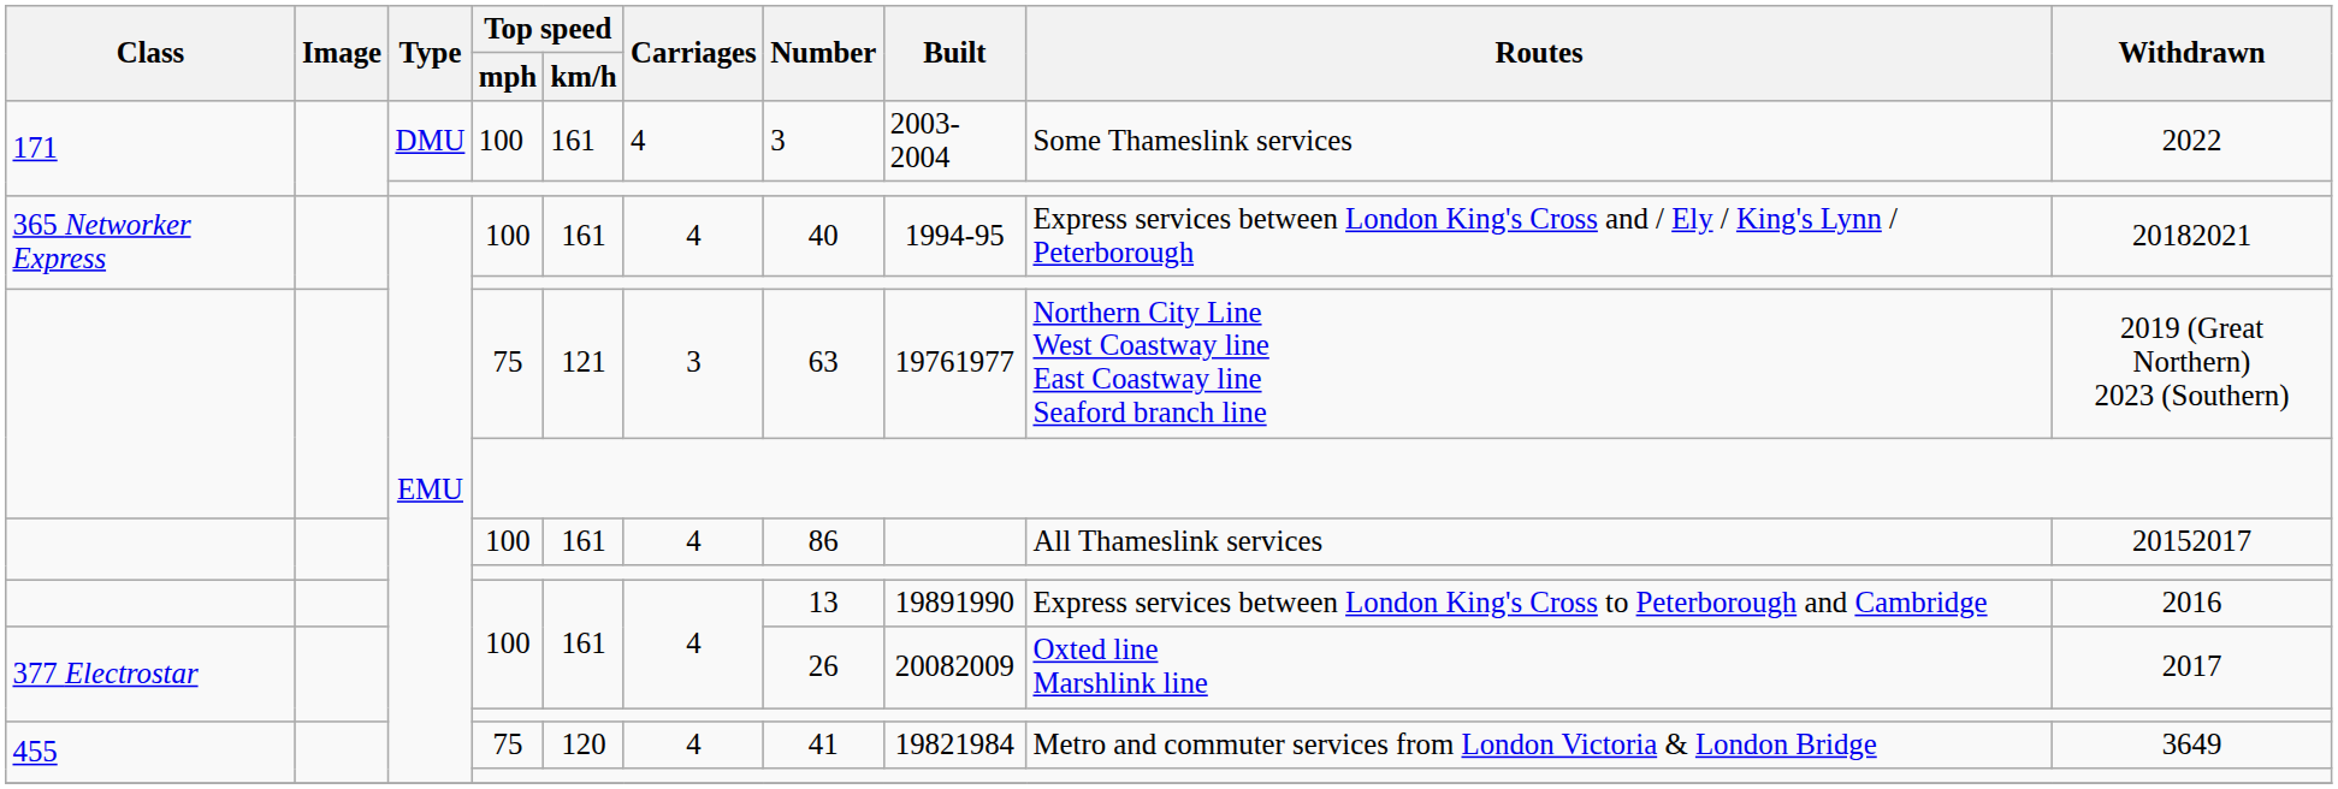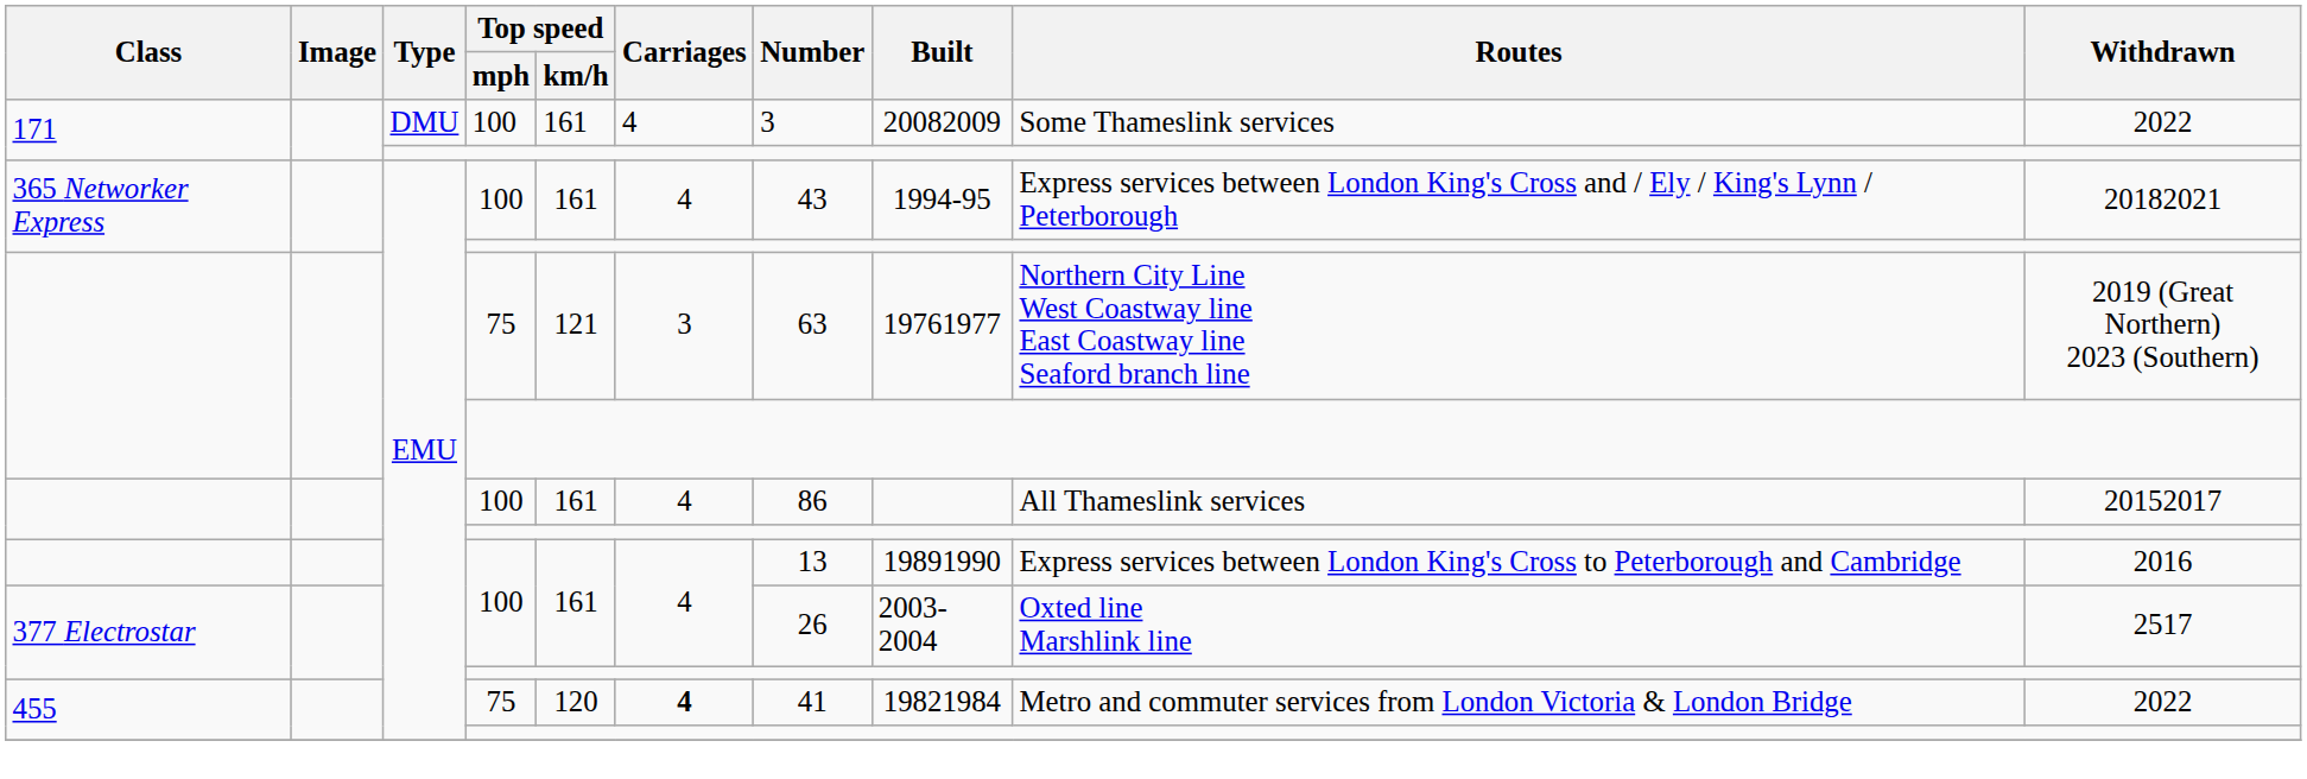 <table class="wikitable">
 <tr style="background:#f9f9f9;">
 <th rowspan="2">Class</th>
 <th rowspan="2">Image</th>
 <th rowspan="2">Type</th>
 <th colspan="2">Top speed</th>
 <th rowspan="2">Carriages</th>
 <th rowspan="2">Number</th>
 <th rowspan="2">Built</th>
 <th rowspan="2">Routes</th>
 <th rowspan="2">Withdrawn</th>
 </tr>
 <tr style="background:#f9f9f9;">
 <th>mph</th>
 <th>km/h</th>
 </tr>
 <tr>
 <td rowspan="2"><a href='#'>171</a></td>
 <td rowspan="2"></td>
 <td><a href='#'>DMU</a></td>
 <td>100</td>
 <td>161</td>
 <td>4</td>
 <td>3</td>
-<td>2003-2004</td>
+<td align="center">20082009</td>
 <td>Some Thameslink services</td>
 <td align="center">2022</td>
 </tr>
 <tr>
 <td colspan="8"></td>
 </tr>
 <tr>
 <td rowspan="2"><a href='#'>365 <em>Networker Express</em></a></td>
 <td rowspan="2" align="center"></td>
 <td rowspan="11" align="center"><a href='#'>EMU</a></td>
 <td align="center">100</td>
 <td align="center">161</td>
 <td align="center">4</td>
-<td align="center">40</td>
+<td align="center">43</td>
 <td align="center">1994-95</td>
 <td>Express services between <a href='#'>London King's Cross</a> and / <a href='#'>Ely</a> / <a href='#'>King's Lynn</a> / <a href='#'>Peterborough</a></td>
 <td align="center">20182021</td>
 </tr>
 <tr>
 <td colspan="8"></td>
 </tr>
 <tr>
 <td rowspan=2></td>
 <td rowspan=2 align="center"><br></td>
 <td align="center">75</td>
 <td align="center">121</td>
 <td align="center">3</td>
 <td align="center">63</td>
 <td align="center">19761977</td>
 <td><a href='#'>Northern City Line</a><br><a href='#'>West Coastway line</a><br><a href='#'>East Coastway line</a><br><a href='#'>Seaford branch line</a></td>
 <td align="center">2019 (Great Northern)<br>2023 (Southern)</td>
 </tr>
 <tr>
 <td colspan="8"><br><br></td>
 </tr>
 <tr>
 <td rowspan=2></td>
 <td rowspan=2 align="center"></td>
 <td align="center">100</td>
 <td align="center">161</td>
 <td align="center">4</td>
 <td align="center">86</td>
 <td align="center"></td>
 <td>All Thameslink services</td>
 <td align="center">20152017</td>
 </tr>
 <tr>
 <td colspan="8"></td>
 </tr>
 <tr>
 <td></td>
 <td></td>
 <td rowspan="2" align="center">100</td>
 <td rowspan="2" align="center">161</td>
 <td rowspan="2" align="center">4</td>
 <td align="center">13</td>
 <td align="center">19891990</td>
 <td>Express services between <a href='#'>London King's Cross</a>  to <a href='#'>Peterborough</a> and <a href='#'>Cambridge</a></td>
 <td align="center">2016</td>
 </tr>
 <tr>
 <td rowspan=2><a href='#'>377 <em>Electrostar</em></a></td>
 <td rowspan=2 align="center"></td>
 <td align="center">26</td>
-<td align="center">20082009</td>
+<td>2003-2004</td>
 <td><a href='#'>Oxted line</a><br><a href='#'>Marshlink line</a></td>
-<td align="center">2017</td>
+<td align="center">2517</td>
 </tr>
 <tr>
 <td colspan="8"></td>
 </tr>
 <tr>
 <td rowspan="2"><a href='#'>455</a></td>
 <td rowspan=2 align="center"></td>
 <td align="center">75</td>
 <td align="center">120</td>
-<td align="center">4</td>
+<td align="center"><strong>4</strong></td>
 <td align="center">41</td>
 <td align="center">19821984</td>
 <td>Metro and commuter services from <a href='#'>London Victoria</a> & <a href='#'>London Bridge</a></td>
-<td align="center">3649</td>
+<td align="center">2022</td>
 </tr>
 <tr>
 <td colspan="8"></td>
 </tr>
 <tr>
 </tr>
 </table>
